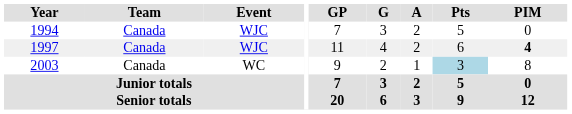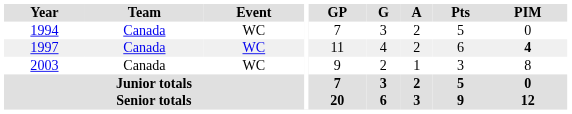 <table border="0" cellpadding="1" cellspacing="0" ID="Table3" style="text-align:center; width:40em">
 <tr bgcolor="#e0e0e0">
 <th>Year</th>
 <th>Team</th>
 <th>Event</th>
 <th rowspan="102" bgcolor="#ffffff"></th>
 <th>GP</th>
 <th>G</th>
 <th>A</th>
 <th>Pts</th>
 <th>PIM</th>
 </tr>
 <tr>
 <td><a href='#'>1994</a></td>
 <td><a href='#'>Canada</a></td>
-<td><a href='#'>WJC</a></td>
+<td>WC</td>
 <td>7</td>
 <td>3</td>
 <td>2</td>
 <td>5</td>
 <td>0</td>
 </tr>
 <tr bgcolor="#f0f0f0">
 <td><a href='#'>1997</a></td>
 <td><a href='#'>Canada</a></td>
-<td><a href='#'>WJC</a></td>
+<td><a href='#'>WC</a></td>
 <td>11</td>
 <td>4</td>
 <td>2</td>
 <td>6</td>
 <td><strong>4</strong></td>
 </tr>
 <tr>
 <td><a href='#'>2003</a></td>
 <td>Canada</td>
 <td>WC</td>
 <td>9</td>
 <td>2</td>
 <td>1</td>
-<td style="background: lightblue;">3</td>
+<td>3</td>
 <td>8</td>
 </tr>
 <tr bgcolor="#e0e0e0">
 <th colspan=3>Junior totals</th>
 <th>7</th>
 <th>3</th>
 <th>2</th>
 <th>5</th>
 <th>0</th>
 </tr>
 <tr bgcolor="#e0e0e0">
 <th colspan=3>Senior totals</th>
 <th>20</th>
 <th>6</th>
 <th>3</th>
 <th>9</th>
 <th>12</th>
 </tr>
 </table>
